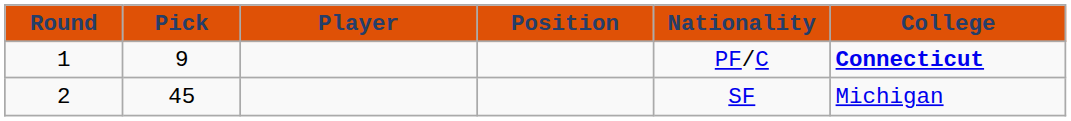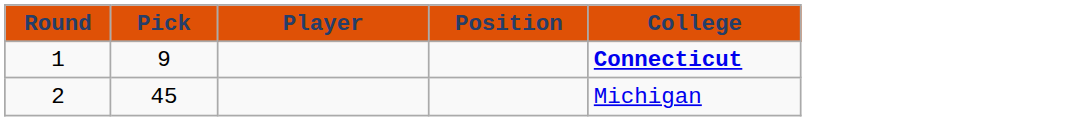 <table class="wikitable">
 <tr>
 <th style="background:#DF5106; color:#253E6A" width="10%">Round</th>
 <th style="background:#DF5106; color:#253E6A" width="10%">Pick</th>
 <th style="background:#DF5106; color:#253E6A" width="20%">Player</th>
 <th style="background:#DF5106; color:#253E6A" width="15%">Position</th>
-<th style="background:#DF5106; color:#253E6A" width="15%">Nationality</th>
 <th style="background:#DF5106; color:#253E6A" width="20%">College</th>
 </tr>
 <tr>
 <td align=center>1</td>
 <td align=center>9</td>
 <td></td>
 <td></td>
-<td align=center><a href='#'>PF</a>/<a href='#'>C</a></td>
 <td><strong><a href='#'>Connecticut</a></strong></td>
 </tr>
 <tr>
 <td align=center>2</td>
 <td align=center>45</td>
 <td></td>
 <td></td>
-<td align=center><a href='#'>SF</a></td>
 <td><a href='#'>Michigan</a></td>
 </tr>
 </table>
